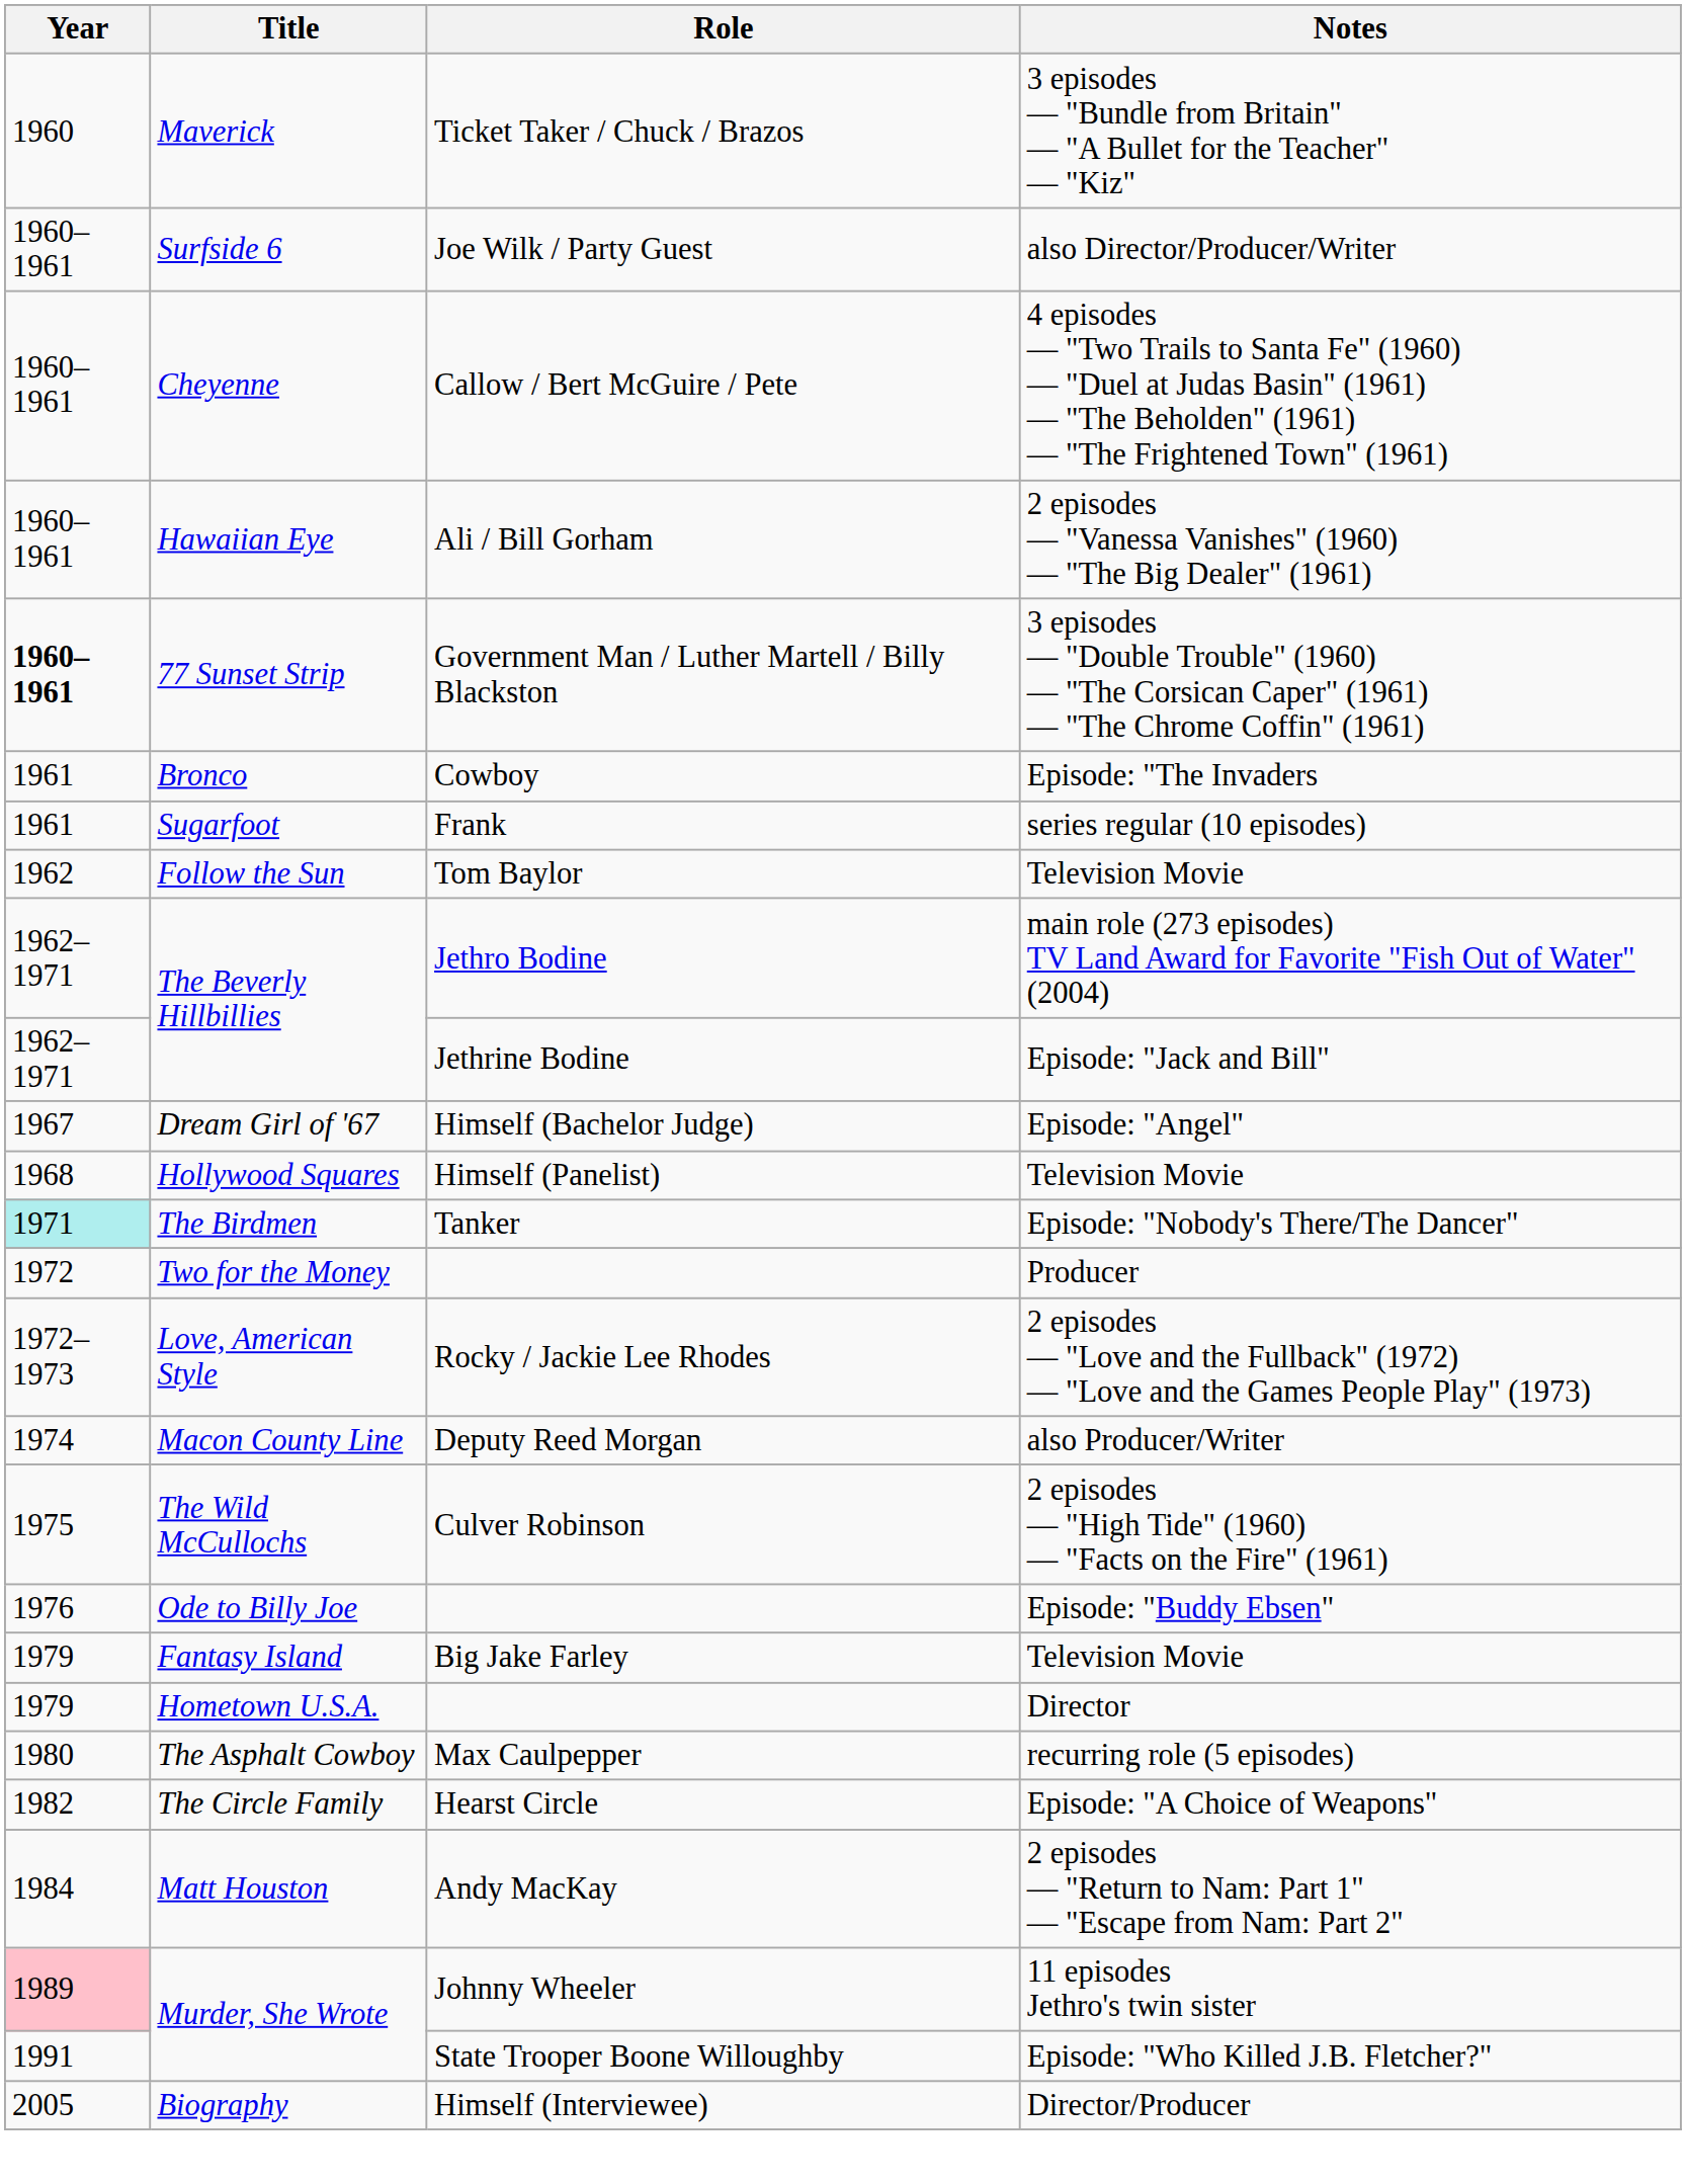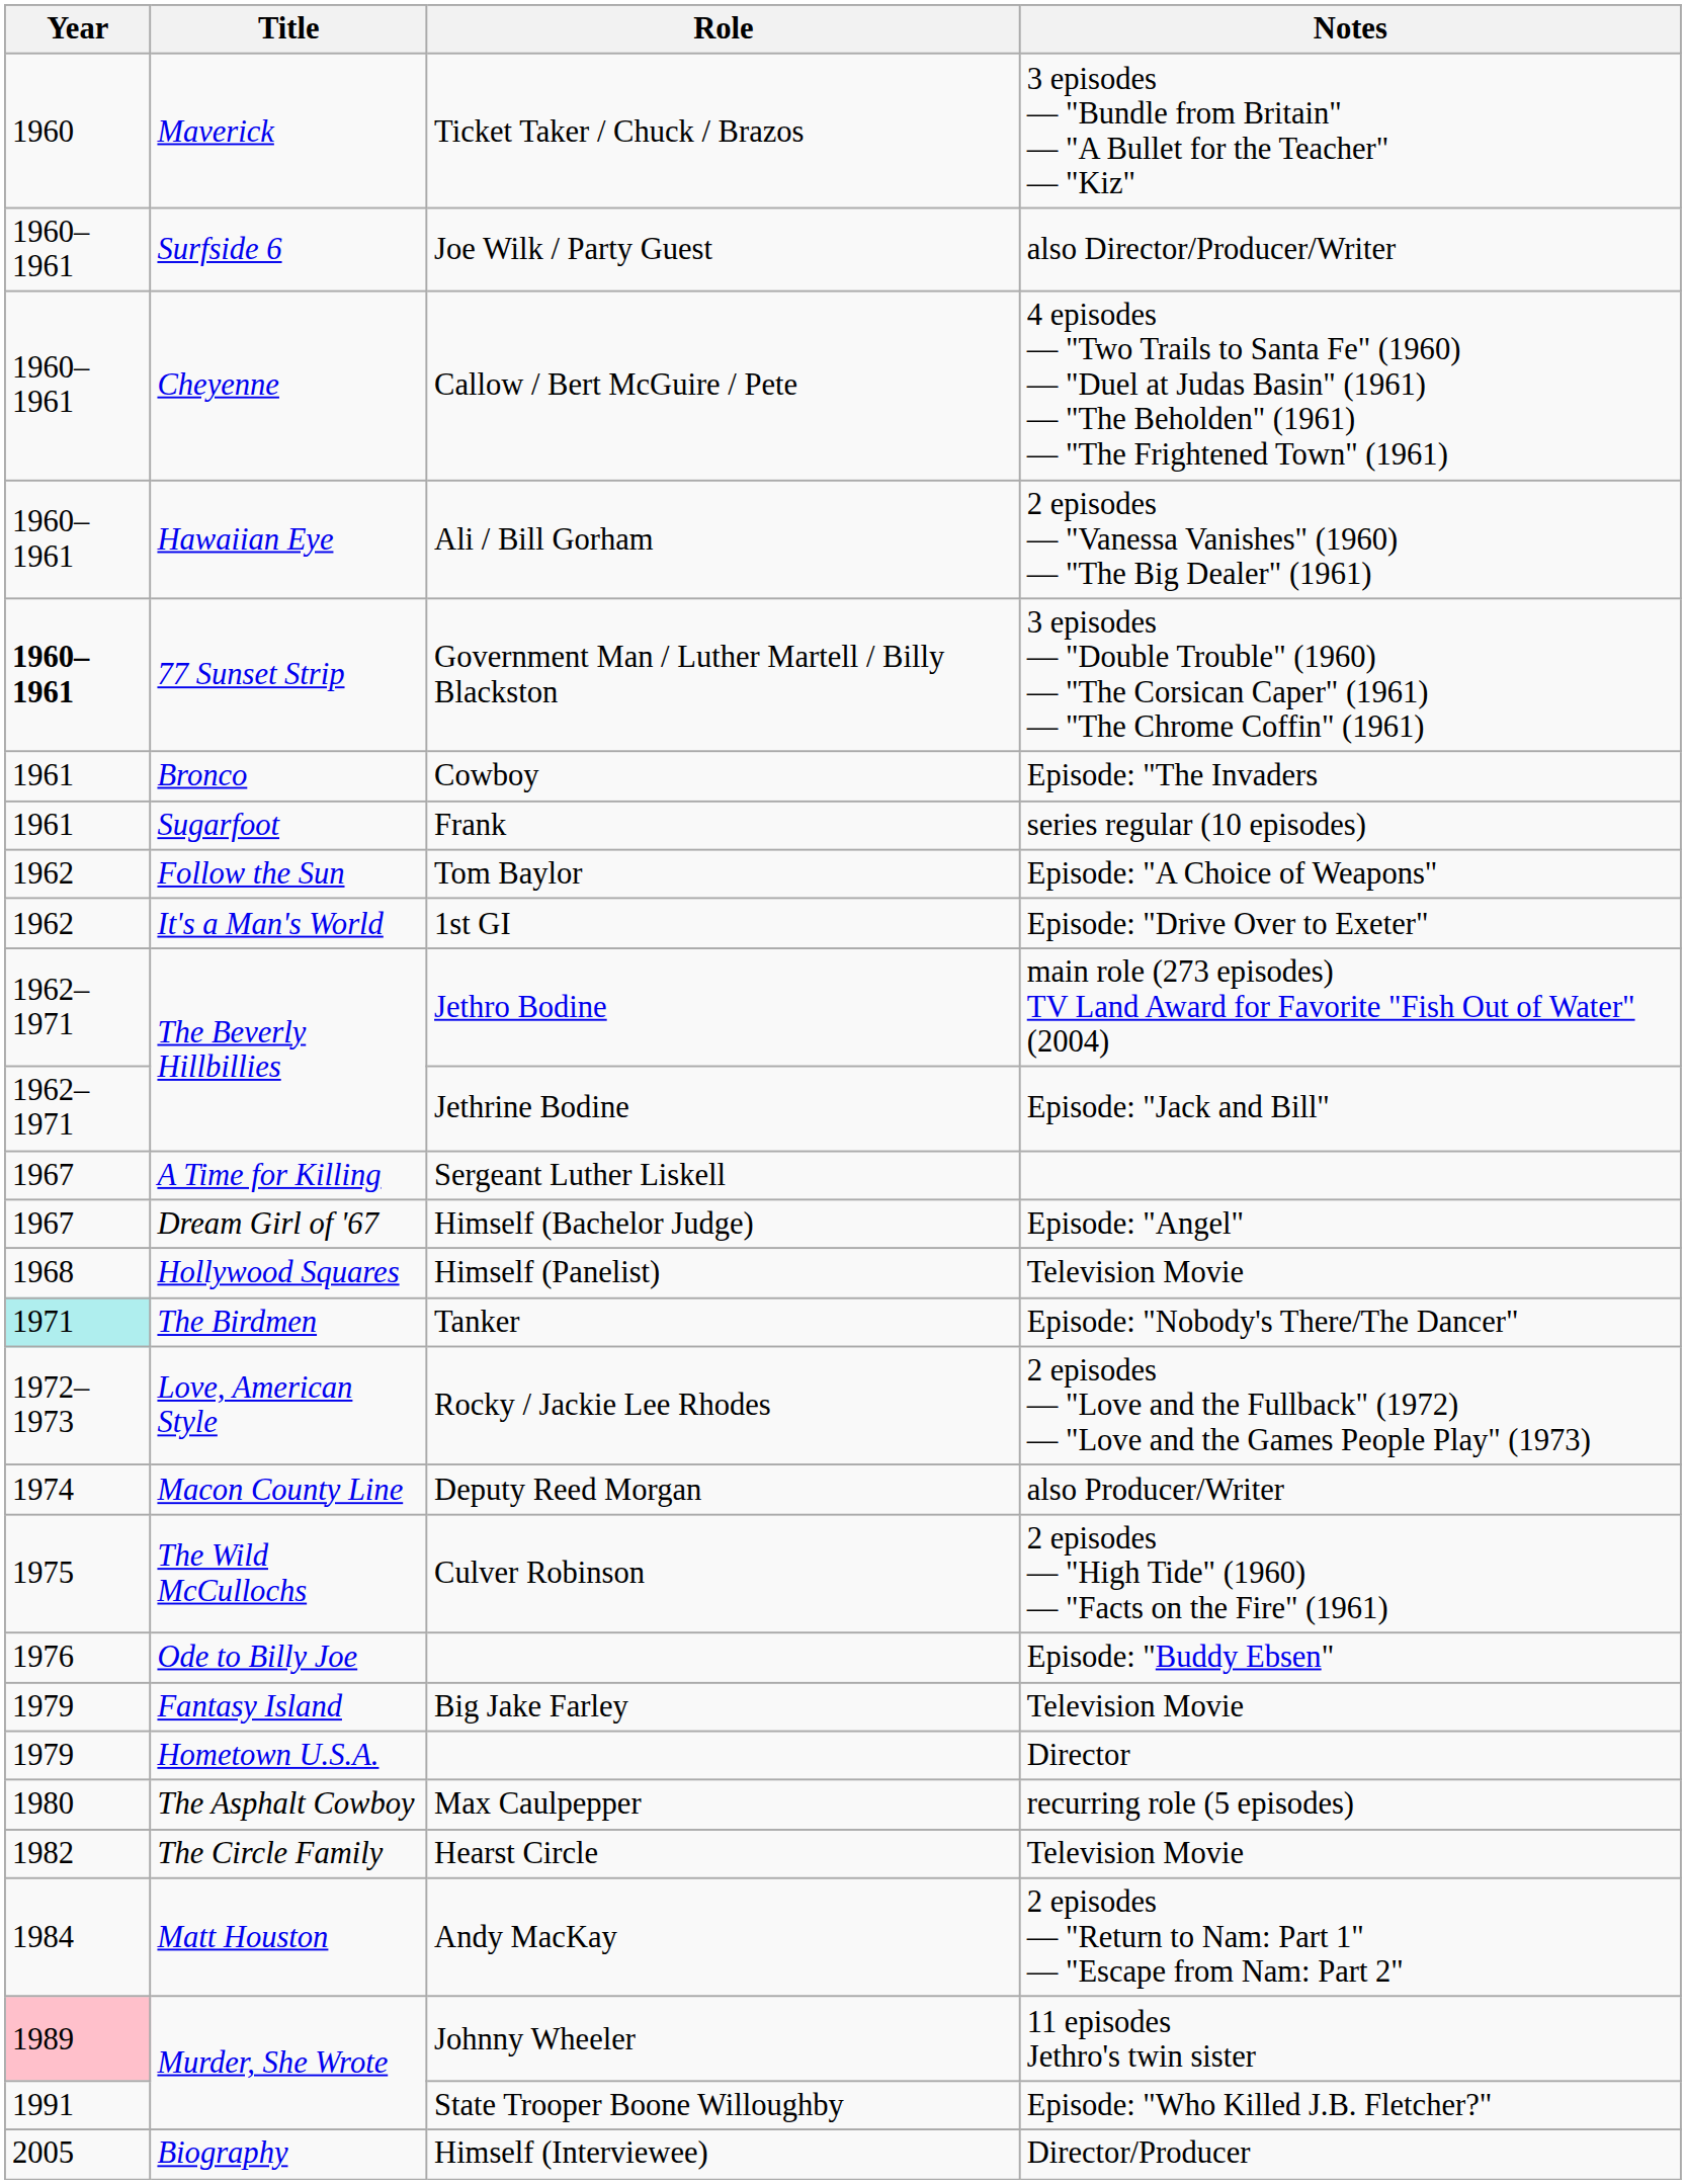 <table class="wikitable">
 <tr>
 <th>Year</th>
 <th>Title</th>
 <th>Role</th>
 <th>Notes</th>
 </tr>
 <tr>
 <td>1960</td>
 <td><em><a href='#'>Maverick</a></em></td>
 <td>Ticket Taker / Chuck / Brazos</td>
 <td>3 episodes<br>— "Bundle from Britain"<br>— "A Bullet for the Teacher"<br>— "Kiz"</td>
 </tr>
 <tr>
 <td>1960–1961</td>
 <td><em><a href='#'>Surfside 6</a></em></td>
 <td>Joe Wilk / Party Guest</td>
 <td>also Director/Producer/Writer</td>
 </tr>
 <tr>
 <td>1960–1961</td>
 <td><em><a href='#'>Cheyenne</a></em></td>
 <td>Callow / Bert McGuire / Pete</td>
 <td>4 episodes<br>— "Two Trails to Santa Fe" (1960)<br>— "Duel at Judas Basin" (1961)<br>— "The Beholden" (1961)<br>— "The Frightened Town" (1961)</td>
 </tr>
 <tr>
 <td>1960–1961</td>
 <td><em><a href='#'>Hawaiian Eye</a></em></td>
 <td>Ali / Bill Gorham</td>
 <td>2 episodes<br>— "Vanessa Vanishes" (1960)<br>— "The Big Dealer" (1961)</td>
 </tr>
 <tr>
 <td><strong>1960–1961</strong></td>
 <td><em><a href='#'>77 Sunset Strip</a></em></td>
 <td>Government Man / Luther Martell / Billy Blackston</td>
 <td>3 episodes<br>— "Double Trouble" (1960)<br>— "The Corsican Caper" (1961)<br>— "The Chrome Coffin" (1961)</td>
 </tr>
 <tr>
 <td>1961</td>
 <td><em><a href='#'>Bronco</a></em></td>
 <td>Cowboy</td>
 <td>Episode: "The Invaders</td>
 </tr>
 <tr>
 <td>1961</td>
 <td><em><a href='#'>Sugarfoot</a></em></td>
 <td>Frank</td>
 <td>series regular (10 episodes)</td>
 </tr>
 <tr>
 <td>1962</td>
 <td><em><a href='#'>Follow the Sun</a></em></td>
 <td>Tom Baylor</td>
-<td>Television Movie</td>
+<td>Episode: "A Choice of Weapons"</td>
+</tr>
+<tr>
+<td>1962</td>
+<td><em><a href='#'>It's a Man's World</a></em></td>
+<td>1st GI</td>
+<td>Episode: "Drive Over to Exeter"</td>
 </tr>
 <tr>
 <td>1962–1971</td>
 <td rowspan="2"><em><a href='#'>The Beverly Hillbillies</a></em></td>
 <td><a href='#'>Jethro Bodine</a></td>
 <td>main role (273 episodes)<br><a href='#'>TV Land Award for Favorite "Fish Out of Water"</a> (2004)</td>
 </tr>
 <tr>
 <td>1962–1971</td>
 <td>Jethrine Bodine</td>
 <td>Episode: "Jack and Bill"</td>
+</tr>
+<tr>
+<td>1967</td>
+<td><em><a href='#'>A Time for Killing</a></em></td>
+<td>Sergeant Luther Liskell</td>
+<td></td>
 </tr>
 <tr>
 <td>1967</td>
 <td><em>Dream Girl of '67</em></td>
 <td>Himself (Bachelor Judge)</td>
 <td>Episode: "Angel"</td>
 </tr>
 <tr>
 <td>1968</td>
 <td><em><a href='#'>Hollywood Squares</a></em></td>
 <td>Himself (Panelist)</td>
 <td>Television Movie</td>
 </tr>
 <tr>
 <td style="background: paleturquoise;">1971</td>
 <td><em><a href='#'>The Birdmen</a></em></td>
 <td>Tanker</td>
 <td>Episode: "Nobody's There/The Dancer"</td>
-</tr>
-<tr>
-<td>1972</td>
-<td><em><a href='#'>Two for the Money</a></em></td>
-<td></td>
-<td>Producer</td>
 </tr>
 <tr>
 <td>1972–1973</td>
 <td><em><a href='#'>Love, American Style</a></em></td>
 <td>Rocky / Jackie Lee Rhodes</td>
 <td>2 episodes<br>— "Love and the Fullback" (1972)<br>— "Love and the Games People Play" (1973)</td>
 </tr>
 <tr>
 <td>1974</td>
 <td><em><a href='#'>Macon County Line</a></em></td>
 <td>Deputy Reed Morgan</td>
 <td>also Producer/Writer</td>
 </tr>
 <tr>
 <td>1975</td>
 <td><em><a href='#'>The Wild McCullochs</a></em></td>
 <td>Culver Robinson</td>
 <td>2 episodes<br>— "High Tide" (1960)<br>— "Facts on the Fire" (1961)</td>
 </tr>
 <tr>
 <td>1976</td>
 <td><em><a href='#'>Ode to Billy Joe</a></em></td>
 <td></td>
 <td>Episode: "<a href='#'>Buddy Ebsen</a>"</td>
 </tr>
 <tr>
 <td>1979</td>
 <td><em><a href='#'>Fantasy Island</a></em></td>
 <td>Big Jake Farley</td>
 <td>Television Movie</td>
 </tr>
 <tr>
 <td>1979</td>
 <td><em><a href='#'>Hometown U.S.A.</a></em></td>
 <td></td>
 <td>Director</td>
 </tr>
 <tr>
 <td>1980</td>
 <td><em>The Asphalt Cowboy</em></td>
 <td>Max Caulpepper</td>
 <td>recurring role (5 episodes)</td>
 </tr>
 <tr>
 <td>1982</td>
 <td><em>The Circle Family</em></td>
 <td>Hearst Circle</td>
-<td>Episode: "A Choice of Weapons"</td>
+<td>Television Movie</td>
 </tr>
 <tr>
 <td>1984</td>
 <td><em><a href='#'>Matt Houston</a></em></td>
 <td>Andy MacKay</td>
 <td>2 episodes<br>— "Return to Nam: Part 1"<br>— "Escape from Nam: Part 2"</td>
 </tr>
 <tr>
 <td style="background: pink;">1989</td>
 <td rowspan="2"><em><a href='#'>Murder, She Wrote</a></em></td>
 <td>Johnny Wheeler</td>
 <td>11 episodes <br> Jethro's twin sister</td>
 </tr>
 <tr>
 <td>1991</td>
 <td>State Trooper Boone Willoughby</td>
 <td>Episode: "Who Killed J.B. Fletcher?"</td>
 </tr>
 <tr>
 <td>2005</td>
 <td><em><a href='#'>Biography</a></em></td>
 <td>Himself (Interviewee)</td>
 <td>Director/Producer</td>
 </tr>
 </table>
